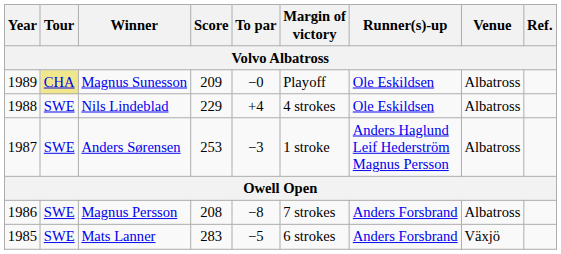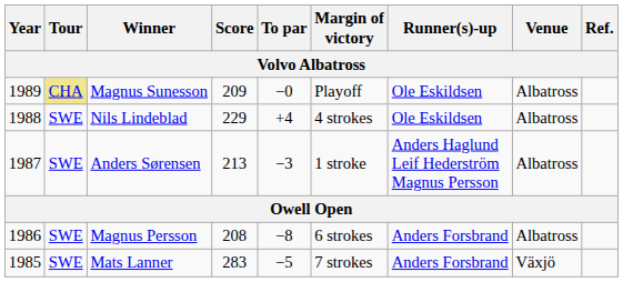 <table class=wikitable style="font-size:95%">
 <tr>
 <th>Year</th>
 <th>Tour</th>
 <th>Winner</th>
 <th>Score</th>
 <th>To par</th>
 <th>Margin of<br>victory</th>
 <th>Runner(s)-up</th>
 <th>Venue</th>
 <th>Ref.</th>
 </tr>
 <tr>
 <th colspan=9>Volvo Albatross</th>
 </tr>
 <tr>
 <td>1989</td>
 <td style="background: khaki;"><a href='#'>CHA</a></td>
 <td> <a href='#'>Magnus Sunesson</a></td>
 <td align=center>209</td>
 <td align=center>−0</td>
 <td>Playoff</td>
 <td> <a href='#'>Ole Eskildsen</a></td>
 <td>Albatross</td>
 <td></td>
 </tr>
 <tr>
 <td>1988</td>
 <td><a href='#'>SWE</a></td>
 <td> <a href='#'>Nils Lindeblad</a></td>
 <td align=center>229</td>
 <td align=center>+4</td>
 <td>4 strokes</td>
 <td> <a href='#'>Ole Eskildsen</a></td>
 <td>Albatross</td>
 <td></td>
 </tr>
 <tr>
 <td>1987</td>
 <td><a href='#'>SWE</a></td>
 <td> <a href='#'>Anders Sørensen</a></td>
-<td align=center>253</td>
+<td align=center>213</td>
 <td align=center>−3</td>
 <td>1 stroke</td>
 <td> <a href='#'>Anders Haglund</a><br> <a href='#'>Leif Hederström</a><br> <a href='#'>Magnus Persson</a></td>
 <td>Albatross</td>
 <td></td>
 </tr>
 <tr>
 <th colspan=9>Owell Open</th>
 </tr>
 <tr>
 <td>1986</td>
 <td><a href='#'>SWE</a></td>
 <td> <a href='#'>Magnus Persson</a></td>
 <td align=center>208</td>
 <td align=center>−8</td>
-<td>7 strokes</td>
+<td>6 strokes</td>
 <td> <a href='#'>Anders Forsbrand</a></td>
 <td>Albatross</td>
 <td></td>
 </tr>
 <tr>
 <td>1985</td>
 <td><a href='#'>SWE</a></td>
 <td> <a href='#'>Mats Lanner</a></td>
 <td align=center>283</td>
 <td align=center>−5</td>
-<td>6 strokes</td>
+<td>7 strokes</td>
 <td> <a href='#'>Anders Forsbrand</a></td>
 <td>Växjö</td>
 <td></td>
 </tr>
 </table>
